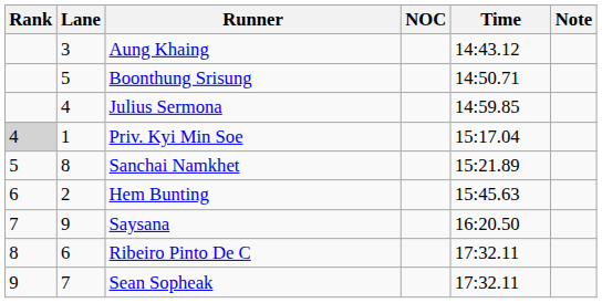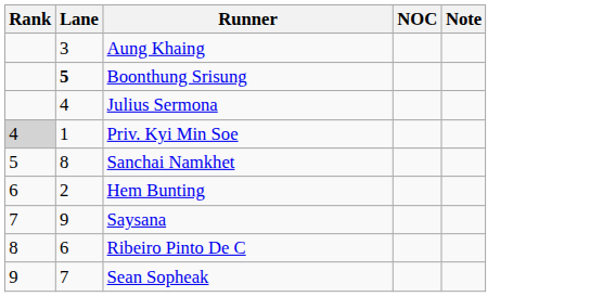 <table class="wikitable sortable" style="text-align:Left">
 <tr>
 <th width=10>Rank</th>
 <th width=10>Lane</th>
 <th width=250>Runner</th>
 <th width=10>NOC</th>
-<th width=80>Time</th>
 <th width=10>Note</th>
 </tr>
 <tr>
 <td></td>
 <td>3</td>
 <td><a href='#'>Aung Khaing</a></td>
 <td></td>
-<td>14:43.12</td>
 <td></td>
 </tr>
 <tr>
 <td></td>
-<td>5</td>
+<td><strong>5</strong></td>
 <td><a href='#'>Boonthung Srisung</a></td>
 <td></td>
-<td>14:50.71</td>
 <td></td>
 </tr>
 <tr>
 <td></td>
 <td>4</td>
 <td><a href='#'>Julius Sermona</a></td>
 <td></td>
-<td>14:59.85</td>
 <td></td>
 </tr>
 <tr>
 <td style="background: lightgrey;">4</td>
 <td>1</td>
 <td><a href='#'>Priv. Kyi Min Soe</a></td>
 <td></td>
-<td>15:17.04</td>
 <td></td>
 </tr>
 <tr>
 <td>5</td>
 <td>8</td>
 <td><a href='#'>Sanchai Namkhet</a></td>
 <td></td>
-<td>15:21.89</td>
 <td></td>
 </tr>
 <tr>
 <td>6</td>
 <td>2</td>
 <td><a href='#'>Hem Bunting</a></td>
 <td></td>
-<td>15:45.63</td>
 <td></td>
 </tr>
 <tr>
 <td>7</td>
 <td>9</td>
 <td><a href='#'>Saysana</a></td>
 <td></td>
-<td>16:20.50</td>
 <td></td>
 </tr>
 <tr>
 <td>8</td>
 <td>6</td>
 <td><a href='#'>Ribeiro Pinto De C</a></td>
 <td></td>
-<td>17:32.11</td>
 <td></td>
 </tr>
 <tr>
 <td>9</td>
 <td>7</td>
 <td><a href='#'>Sean Sopheak</a></td>
 <td></td>
-<td>17:32.11</td>
 <td></td>
 </tr>
 </table>
